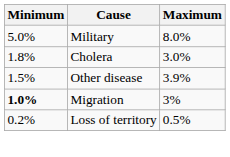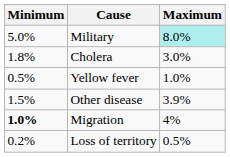 <table class="wikitable">
 <tr>
 <th>Minimum</th>
 <th>Cause</th>
 <th>Maximum</th>
 </tr>
 <tr>
 <td>5.0%</td>
 <td>Military</td>
-<td>8.0%</td>
+<td style="background: paleturquoise;">8.0%</td>
 </tr>
 <tr>
 <td>1.8%</td>
 <td>Cholera</td>
 <td>3.0%</td>
+</tr>
+<tr>
+<td>0.5%</td>
+<td>Yellow fever</td>
+<td>1.0%</td>
 </tr>
 <tr>
 <td>1.5%</td>
 <td>Other disease</td>
 <td>3.9%</td>
 </tr>
 <tr>
 <td><strong>1.0%</strong></td>
 <td>Migration</td>
-<td>3%</td>
+<td>4%</td>
 </tr>
 <tr>
 <td>0.2%</td>
 <td>Loss of territory</td>
 <td>0.5%</td>
 </tr>
 </table>
